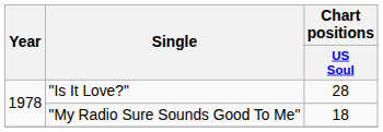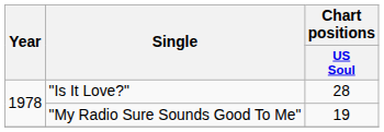 <table class="wikitable" style="text-align:center;">
 <tr>
 <th rowspan="2">Year</th>
 <th rowspan="2">Single</th>
 <th colspan="1">Chart positions</th>
 </tr>
 <tr style="font-size:smaller;">
 <th width="40"><a href='#'>US<br>Soul</a></th>
 </tr>
 <tr>
 <td rowspan="2">1978</td>
 <td align="left">"Is It Love?"</td>
 <td>28</td>
 </tr>
 <tr>
 <td align="left">"My Radio Sure Sounds Good To Me"</td>
-<td>18</td>
+<td>19</td>
 </tr>
 <tr>
 </tr>
 </table>
